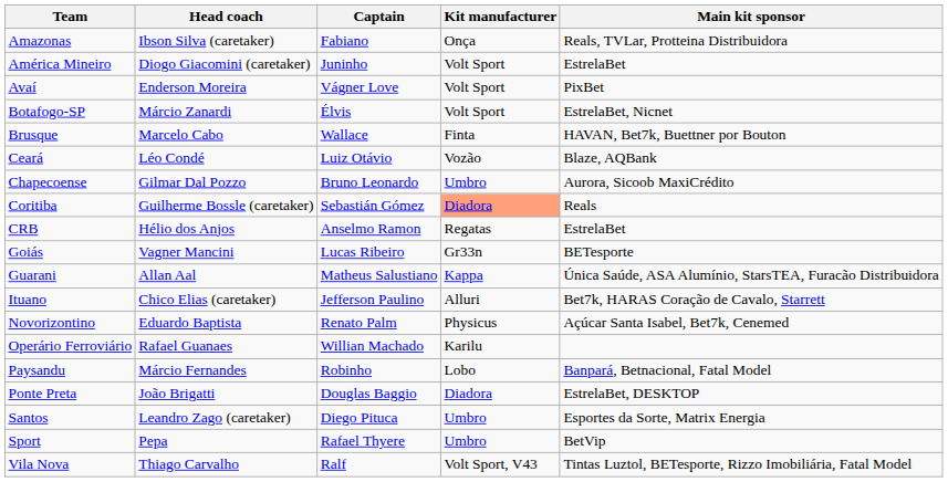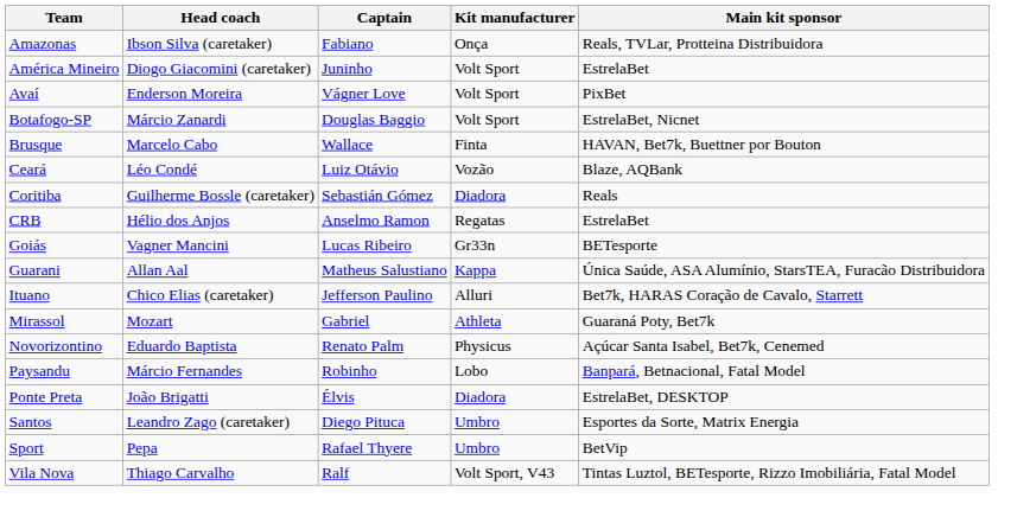 <table class="wikitable sortable" |>
 <tr>
 <th>Team</th>
 <th>Head coach</th>
 <th>Captain</th>
 <th>Kit manufacturer</th>
 <th>Main kit sponsor</th>
 </tr>
 <tr>
 <td><a href='#'>Amazonas</a></td>
 <td> <a href='#'>Ibson Silva</a> (caretaker)</td>
 <td> <a href='#'>Fabiano</a></td>
 <td>Onça </td>
 <td>Reals, TVLar, Protteina Distribuidora</td>
 </tr>
 <tr>
 <td><a href='#'>América Mineiro</a></td>
 <td> <a href='#'>Diogo Giacomini</a> (caretaker)</td>
 <td> <a href='#'>Juninho</a></td>
 <td>Volt Sport</td>
 <td>EstrelaBet</td>
 </tr>
 <tr>
 <td><a href='#'>Avaí</a></td>
 <td> <a href='#'>Enderson Moreira</a></td>
 <td> <a href='#'>Vágner Love</a></td>
 <td>Volt Sport</td>
 <td>PixBet</td>
 </tr>
 <tr>
 <td><a href='#'>Botafogo-SP</a></td>
 <td> <a href='#'>Márcio Zanardi</a></td>
-<td> <a href='#'>Élvis</a></td>
+<td> <a href='#'>Douglas Baggio</a></td>
 <td>Volt Sport</td>
 <td>EstrelaBet, Nicnet</td>
 </tr>
 <tr>
 <td><a href='#'>Brusque</a></td>
 <td> <a href='#'>Marcelo Cabo</a></td>
 <td> <a href='#'>Wallace</a></td>
 <td>Finta</td>
 <td>HAVAN, Bet7k, Buettner por Bouton</td>
 </tr>
 <tr>
 <td><a href='#'>Ceará</a></td>
 <td> <a href='#'>Léo Condé</a></td>
 <td> <a href='#'>Luiz Otávio</a></td>
 <td>Vozão </td>
 <td>Blaze, AQBank</td>
 </tr>
 <tr>
-<td><a href='#'>Chapecoense</a></td>
-<td> <a href='#'>Gilmar Dal Pozzo</a></td>
-<td> <a href='#'>Bruno Leonardo</a></td>
-<td><a href='#'>Umbro</a></td>
-<td>Aurora, Sicoob MaxiCrédito</td>
-</tr>
-<tr>
 <td><a href='#'>Coritiba</a></td>
 <td> <a href='#'>Guilherme Bossle</a> (caretaker)</td>
 <td> <a href='#'>Sebastián Gómez</a></td>
-<td style="background: lightsalmon;"><a href='#'>Diadora</a></td>
+<td><a href='#'>Diadora</a></td>
 <td>Reals</td>
 </tr>
 <tr>
 <td><a href='#'>CRB</a></td>
 <td> <a href='#'>Hélio dos Anjos</a></td>
 <td> <a href='#'>Anselmo Ramon</a></td>
 <td>Regatas </td>
 <td>EstrelaBet</td>
 </tr>
 <tr>
 <td><a href='#'>Goiás</a></td>
 <td> <a href='#'>Vagner Mancini</a></td>
 <td> <a href='#'>Lucas Ribeiro</a></td>
 <td>Gr33n </td>
 <td>BETesporte</td>
 </tr>
 <tr>
 <td><a href='#'>Guarani</a></td>
 <td> <a href='#'>Allan Aal</a></td>
 <td> <a href='#'>Matheus Salustiano</a></td>
 <td><a href='#'>Kappa</a></td>
 <td>Única Saúde, ASA Alumínio, StarsTEA, Furacão Distribuidora</td>
 </tr>
 <tr>
 <td><a href='#'>Ituano</a></td>
 <td> <a href='#'>Chico Elias</a> (caretaker)</td>
 <td> <a href='#'>Jefferson Paulino</a></td>
 <td>Alluri</td>
 <td>Bet7k, HARAS Coração de Cavalo, <a href='#'>Starrett</a></td>
 </tr>
 <tr>
+<td><a href='#'>Mirassol</a></td>
+<td> <a href='#'>Mozart</a></td>
+<td> <a href='#'>Gabriel</a></td>
+<td><a href='#'>Athleta</a></td>
+<td>Guaraná Poty, Bet7k</td>
+</tr>
+<tr>
 <td><a href='#'>Novorizontino</a></td>
 <td> <a href='#'>Eduardo Baptista</a></td>
 <td> <a href='#'>Renato Palm</a></td>
 <td>Physicus</td>
 <td>Açúcar Santa Isabel, Bet7k, Cenemed</td>
-</tr>
-<tr>
-<td><a href='#'>Operário Ferroviário</a></td>
-<td> <a href='#'>Rafael Guanaes</a></td>
-<td> <a href='#'>Willian Machado</a></td>
-<td>Karilu</td>
-<td></td>
 </tr>
 <tr>
 <td><a href='#'>Paysandu</a></td>
 <td> <a href='#'>Márcio Fernandes</a></td>
 <td> <a href='#'>Robinho</a></td>
 <td>Lobo </td>
 <td><a href='#'>Banpará</a>, Betnacional, Fatal Model</td>
 </tr>
 <tr>
 <td><a href='#'>Ponte Preta</a></td>
 <td> <a href='#'>João Brigatti</a></td>
-<td> <a href='#'>Douglas Baggio</a></td>
+<td> <a href='#'>Élvis</a></td>
 <td><a href='#'>Diadora</a></td>
 <td>EstrelaBet, DESKTOP</td>
 </tr>
 <tr>
 <td><a href='#'>Santos</a></td>
 <td> <a href='#'>Leandro Zago</a> (caretaker)</td>
 <td> <a href='#'>Diego Pituca</a></td>
 <td><a href='#'>Umbro</a></td>
 <td>Esportes da Sorte, Matrix Energia</td>
 </tr>
 <tr>
 <td><a href='#'>Sport</a></td>
 <td> <a href='#'>Pepa</a></td>
 <td> <a href='#'>Rafael Thyere</a></td>
 <td><a href='#'>Umbro</a></td>
 <td>BetVip</td>
 </tr>
 <tr>
 <td><a href='#'>Vila Nova</a></td>
 <td> <a href='#'>Thiago Carvalho</a></td>
 <td> <a href='#'>Ralf</a></td>
 <td>Volt Sport, V43 </td>
 <td>Tintas Luztol, BETesporte, Rizzo Imobiliária, Fatal Model</td>
 </tr>
 </table>
